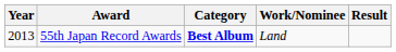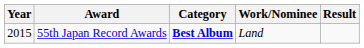 <table class="wikitable">
 <tr>
 <th>Year</th>
 <th>Award</th>
 <th>Category</th>
 <th>Work/Nominee</th>
 <th>Result</th>
 </tr>
 <tr>
-<td align="center" rowspan="1">2013</td>
+<td align="center" rowspan="1">2015</td>
 <td><a href='#'>55th Japan Record Awards</a></td>
 <td><strong><a href='#'>Best Album</a></strong></td>
 <td><em>Land</em></td>
 <td></td>
 </tr>
 </table>
